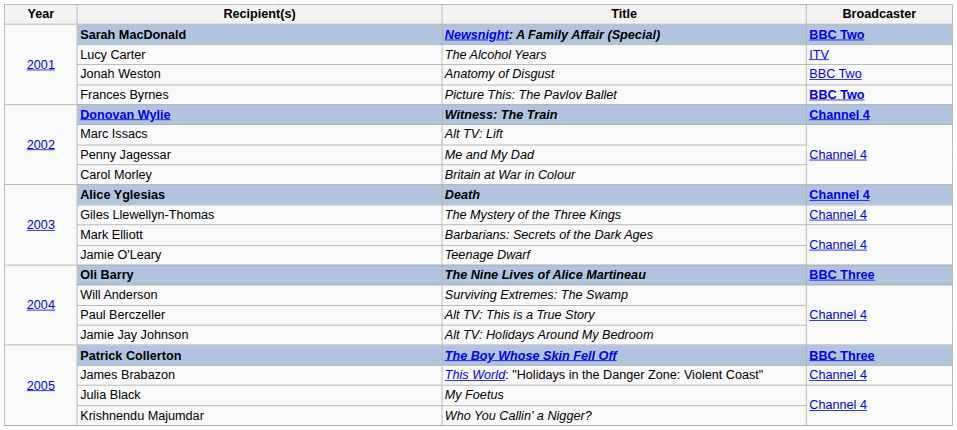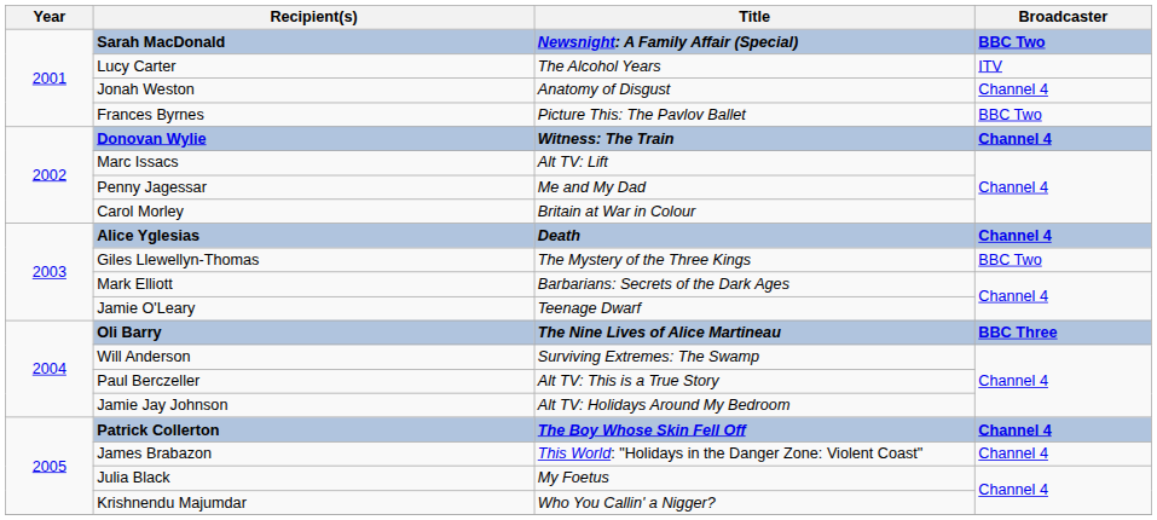 <table class="wikitable" width="95%">
 <tr>
 <th width=5%>Year</th>
 <th width=25%>Recipient(s)</th>
 <th width=25%>Title</th>
 <th width=10%>Broadcaster</th>
 </tr>
 <tr>
 <td rowspan="4" style="text-align:center;"><a href='#'>2001</a></td>
 <td style="background:#B0C4DE;"><strong>Sarah MacDonald</strong></td>
 <td style="background:#B0C4DE;"><strong><em><a href='#'>Newsnight</a>: A Family Affair (Special)</em></strong></td>
 <td style="background:#B0C4DE;"><strong><a href='#'>BBC Two</a></strong></td>
 </tr>
 <tr>
 <td>Lucy Carter</td>
 <td><em>The Alcohol Years</em></td>
 <td><a href='#'>ITV</a></td>
 </tr>
 <tr>
 <td>Jonah Weston</td>
 <td><em>Anatomy of Disgust</em></td>
-<td><a href='#'>BBC Two</a></td>
+<td><a href='#'>Channel 4</a></td>
 </tr>
 <tr>
 <td>Frances Byrnes</td>
 <td><em>Picture This: The Pavlov Ballet</em></td>
-<td><strong><a href='#'>BBC Two</a></strong></td>
+<td><a href='#'>BBC Two</a></td>
 </tr>
 <tr>
 <td rowspan="4" style="text-align:center;"><a href='#'>2002</a></td>
 <td style="background:#B0C4DE;"><strong><a href='#'>Donovan Wylie</a></strong></td>
 <td style="background:#B0C4DE;"><strong><em>Witness: The Train</em></strong></td>
 <td style="background:#B0C4DE;"><strong><a href='#'>Channel 4</a></strong></td>
 </tr>
 <tr>
 <td>Marc Issacs</td>
 <td><em>Alt TV: Lift</em></td>
 <td rowspan="3"><a href='#'>Channel 4</a></td>
 </tr>
 <tr>
 <td>Penny Jagessar</td>
 <td><em>Me and My Dad</em></td>
 </tr>
 <tr>
 <td>Carol Morley</td>
 <td><em>Britain at War in Colour</em></td>
 </tr>
 <tr>
 <td rowspan="4" style="text-align:center;"><a href='#'>2003</a></td>
 <td style="background:#B0C4DE;"><strong>Alice Yglesias</strong></td>
 <td style="background:#B0C4DE;"><strong><em>Death</em></strong></td>
 <td style="background:#B0C4DE;"><strong><a href='#'>Channel 4</a></strong></td>
 </tr>
 <tr>
 <td>Giles Llewellyn-Thomas</td>
 <td><em>The Mystery of the Three Kings</em></td>
-<td><a href='#'>Channel 4</a></td>
+<td><a href='#'>BBC Two</a></td>
 </tr>
 <tr>
 <td>Mark Elliott</td>
 <td><em>Barbarians: Secrets of the Dark Ages</em></td>
 <td rowspan="2"><a href='#'>Channel 4</a></td>
 </tr>
 <tr>
 <td>Jamie O'Leary</td>
 <td><em>Teenage Dwarf</em></td>
 </tr>
 <tr>
 <td rowspan="4" style="text-align:center;"><a href='#'>2004</a></td>
 <td style="background:#B0C4DE;"><strong>Oli Barry</strong></td>
 <td style="background:#B0C4DE;"><strong><em>The Nine Lives of Alice Martineau</em></strong></td>
 <td style="background:#B0C4DE;"><strong><a href='#'>BBC Three</a></strong></td>
 </tr>
 <tr>
 <td>Will Anderson</td>
 <td><em>Surviving Extremes: The Swamp</em></td>
 <td rowspan="3"><a href='#'>Channel 4</a></td>
 </tr>
 <tr>
 <td>Paul Berczeller</td>
 <td><em>Alt TV: This is a True Story</em></td>
 </tr>
 <tr>
 <td>Jamie Jay Johnson</td>
 <td><em>Alt TV: Holidays Around My Bedroom</em></td>
 </tr>
 <tr>
 <td rowspan="4" style="text-align:center;"><a href='#'>2005</a></td>
 <td style="background:#B0C4DE;"><strong>Patrick Collerton</strong></td>
 <td style="background:#B0C4DE;"><strong><em><a href='#'>The Boy Whose Skin Fell Off</a></em></strong></td>
-<td style="background:#B0C4DE;"><strong><a href='#'>BBC Three</a></strong></td>
+<td style="background:#B0C4DE;"><strong><a href='#'>Channel 4</a></strong></td>
 </tr>
 <tr>
 <td>James Brabazon</td>
 <td><em><a href='#'>This World</a></em>: "Holidays in the Danger Zone: Violent Coast"</td>
 <td><a href='#'>Channel 4</a></td>
 </tr>
 <tr>
 <td>Julia Black</td>
 <td><em>My Foetus</em></td>
 <td rowspan="2"><a href='#'>Channel 4</a></td>
 </tr>
 <tr>
 <td>Krishnendu Majumdar</td>
 <td><em>Who You Callin' a Nigger?</em></td>
 </tr>
 <tr>
 </tr>
 </table>
